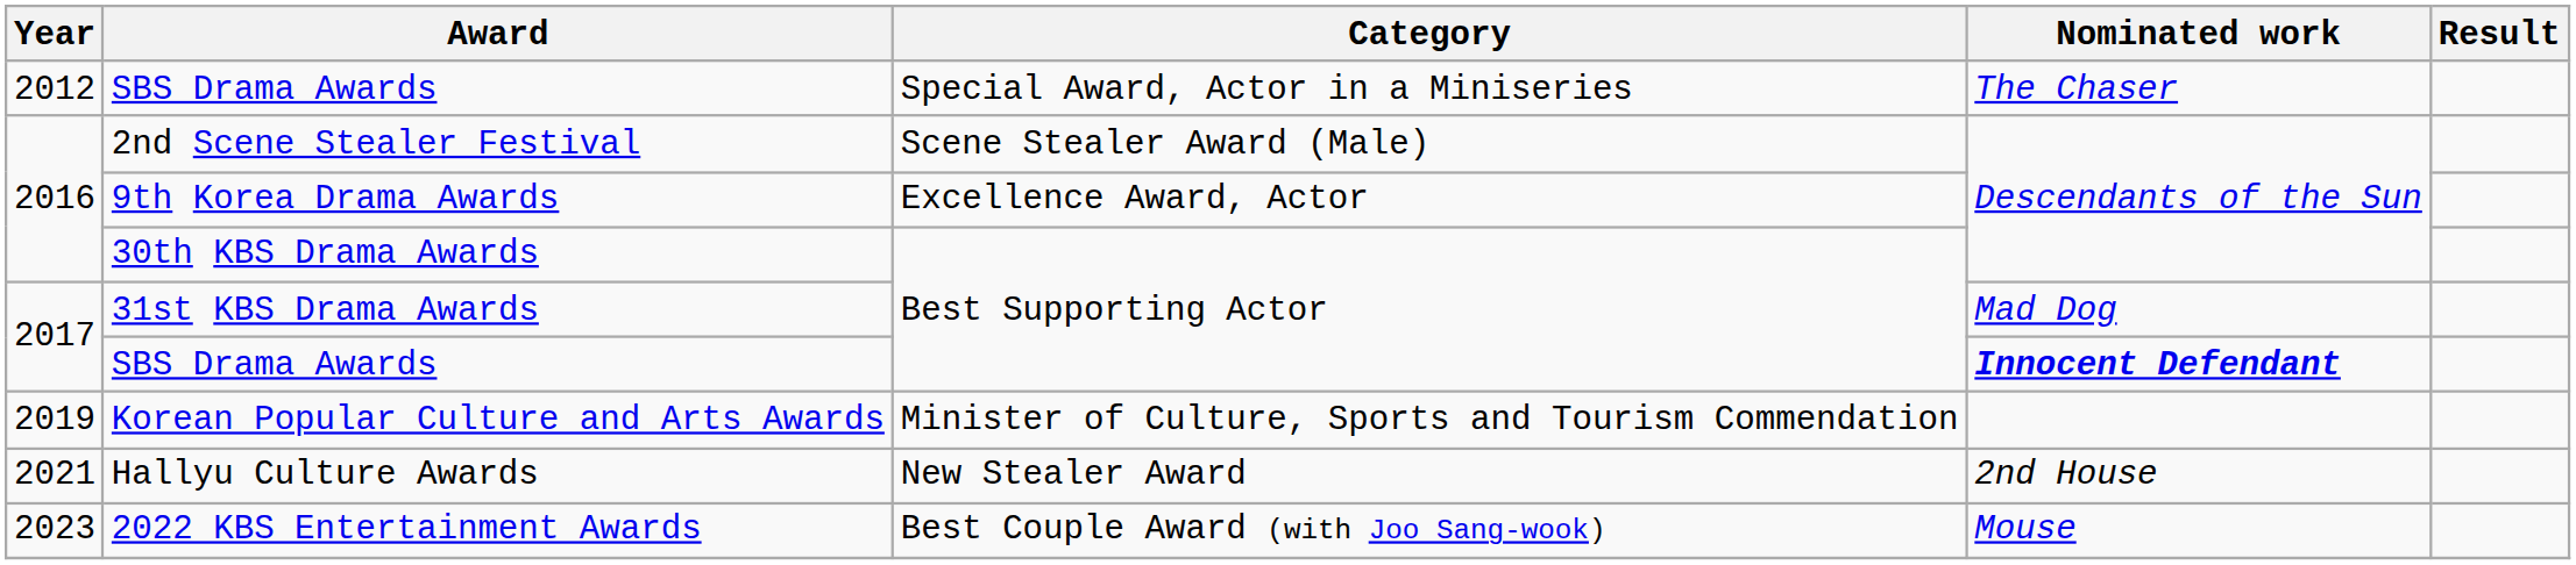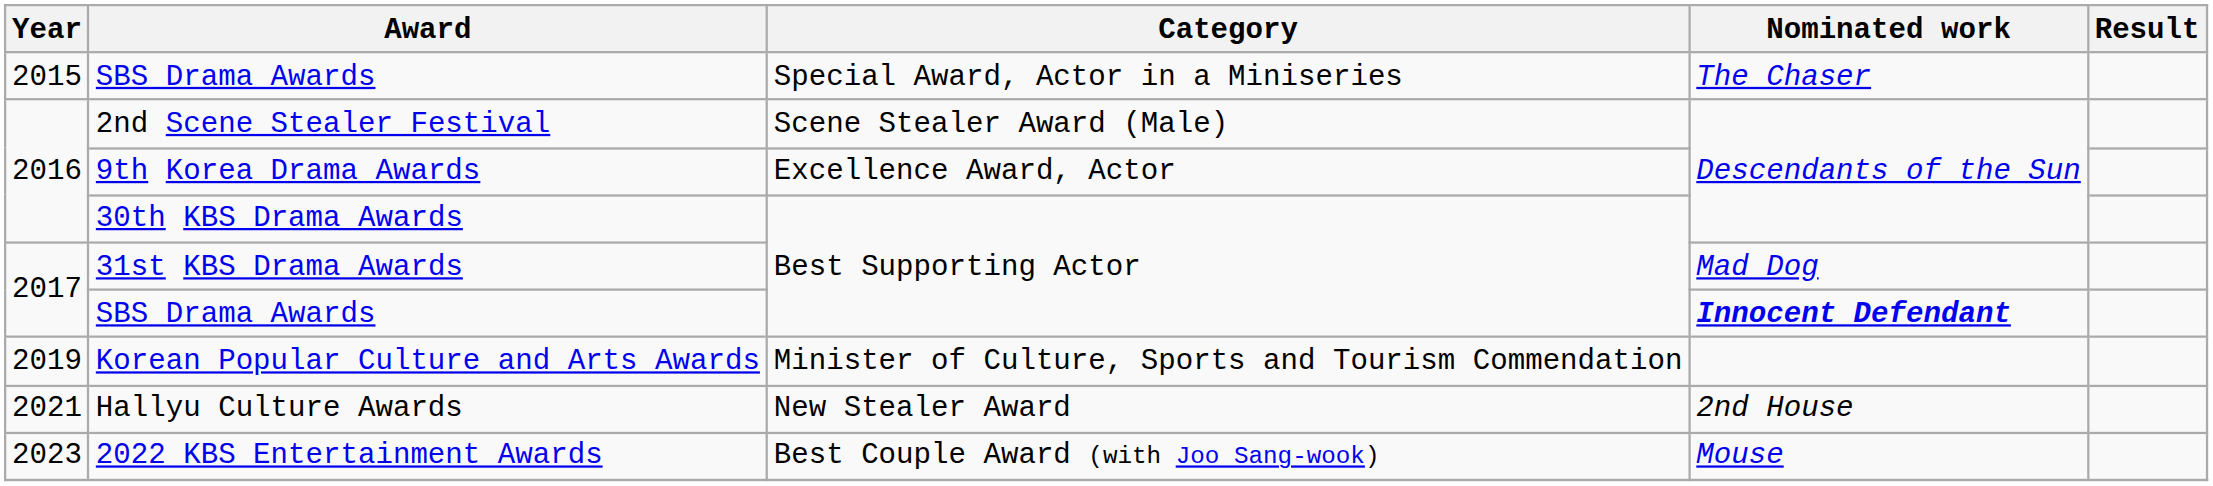 <table class="wikitable sortable">
 <tr>
 <th>Year</th>
 <th>Award</th>
 <th>Category</th>
 <th>Nominated work</th>
 <th>Result</th>
 </tr>
 <tr>
-<td>2012</td>
+<td>2015</td>
 <td><a href='#'>SBS Drama Awards</a></td>
 <td>Special Award, Actor in a Miniseries</td>
 <td><em><a href='#'>The Chaser</a></em></td>
 <td></td>
 </tr>
 <tr>
 <td rowspan="3">2016</td>
 <td>2nd <a href='#'>Scene Stealer Festival</a></td>
 <td>Scene Stealer Award (Male)</td>
 <td rowspan="3"><em><a href='#'>Descendants of the Sun</a></em></td>
 <td></td>
 </tr>
 <tr>
 <td><a href='#'>9th</a> <a href='#'>Korea Drama Awards</a></td>
 <td>Excellence Award, Actor</td>
 <td></td>
 </tr>
 <tr>
 <td><a href='#'>30th</a> <a href='#'>KBS Drama Awards</a></td>
 <td rowspan="3">Best Supporting Actor</td>
 <td></td>
 </tr>
 <tr>
 <td rowspan=2>2017</td>
 <td><a href='#'>31st</a> <a href='#'>KBS Drama Awards</a></td>
 <td><em><a href='#'>Mad Dog</a></em></td>
 <td></td>
 </tr>
 <tr>
 <td><a href='#'>SBS Drama Awards</a></td>
 <td><strong><em><a href='#'>Innocent Defendant</a></em></strong></td>
 <td></td>
 </tr>
 <tr>
 <td>2019</td>
 <td><a href='#'>Korean Popular Culture and Arts Awards</a></td>
 <td>Minister of Culture, Sports and Tourism Commendation</td>
 <td></td>
 <td></td>
 </tr>
 <tr>
 <td>2021</td>
 <td>Hallyu Culture Awards </td>
 <td>New Stealer Award</td>
 <td><em>2nd House</em></td>
 <td></td>
 </tr>
 <tr>
 <td>2023</td>
 <td><a href='#'>2022 KBS Entertainment Awards</a></td>
 <td>Best Couple Award  <small>(with <a href='#'>Joo Sang-wook</a>)</small></td>
 <td><em><a href='#'>Mouse</a></em></td>
 <td></td>
 </tr>
 <tr>
 </tr>
 </table>
